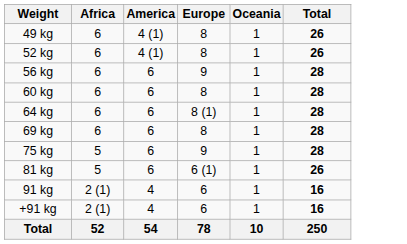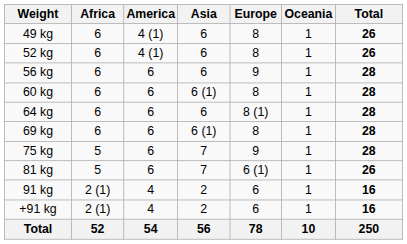 <table class = "wikitable" style="text-align:center;">
 <tr>
 <th width=80>Weight</th>
 <th width=60>Africa</th>
 <th width=60>America</th>
+<th width=60>Asia</th>
 <th width=60>Europe</th>
 <th width=60>Oceania</th>
 <th width=80>Total</th>
 </tr>
 <tr>
 <td>49 kg</td>
 <td>6</td>
 <td>4 (1)</td>
+<td>6</td>
 <td>8</td>
 <td>1</td>
 <td><strong>26</strong></td>
 </tr>
 <tr>
 <td>52 kg</td>
 <td>6</td>
 <td>4 (1)</td>
+<td>6</td>
 <td>8</td>
 <td>1</td>
 <td><strong>26</strong></td>
 </tr>
 <tr>
 <td>56 kg</td>
+<td>6</td>
 <td>6</td>
 <td>6</td>
 <td>9</td>
 <td>1</td>
 <td><strong>28</strong></td>
 </tr>
 <tr>
 <td>60 kg</td>
 <td>6</td>
 <td>6</td>
+<td>6 (1)</td>
 <td>8</td>
 <td>1</td>
 <td><strong>28</strong></td>
 </tr>
 <tr>
 <td>64 kg</td>
+<td>6</td>
 <td>6</td>
 <td>6</td>
 <td>8 (1)</td>
 <td>1</td>
 <td><strong>28</strong></td>
 </tr>
 <tr>
 <td>69 kg</td>
 <td>6</td>
 <td>6</td>
+<td>6 (1)</td>
 <td>8</td>
 <td>1</td>
 <td><strong>28</strong></td>
 </tr>
 <tr>
 <td>75 kg</td>
 <td>5</td>
 <td>6</td>
+<td>7</td>
 <td>9</td>
 <td>1</td>
 <td><strong>28</strong></td>
 </tr>
 <tr>
 <td>81 kg</td>
 <td>5</td>
 <td>6</td>
+<td>7</td>
 <td>6 (1)</td>
 <td>1</td>
 <td><strong>26</strong></td>
 </tr>
 <tr>
 <td>91 kg</td>
 <td>2 (1)</td>
 <td>4</td>
+<td>2</td>
 <td>6</td>
 <td>1</td>
 <td><strong>16</strong></td>
 </tr>
 <tr>
 <td>+91 kg</td>
 <td>2 (1)</td>
 <td>4</td>
+<td>2</td>
 <td>6</td>
 <td>1</td>
 <td><strong>16</strong></td>
 </tr>
 <tr>
 <th>Total</th>
 <th>52</th>
 <th>54</th>
+<th>56</th>
 <th>78</th>
 <th>10</th>
 <th>250</th>
 </tr>
 </table>
